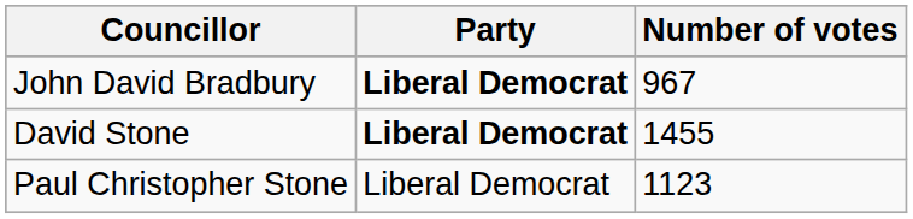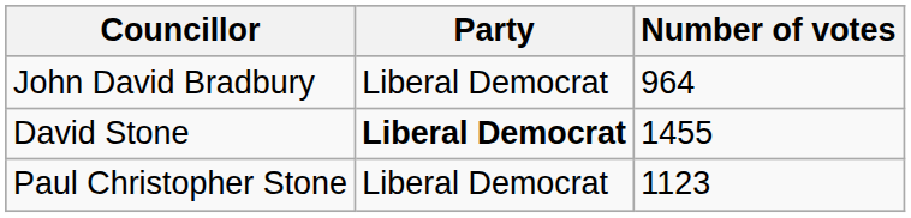 <table class="wikitable" border="1">
 <tr>
 <th>Councillor</th>
 <th>Party</th>
 <th>Number of votes</th>
 </tr>
 <tr>
 <td>John David Bradbury</td>
-<td><strong>Liberal Democrat</strong></td>
-<td>967</td>
+<td>Liberal Democrat</td>
+<td>964</td>
 </tr>
 <tr>
 <td>David Stone</td>
 <td><strong>Liberal Democrat</strong></td>
 <td>1455</td>
 </tr>
 <tr>
 <td>Paul Christopher Stone</td>
 <td>Liberal Democrat</td>
 <td>1123</td>
 </tr>
 </table>
